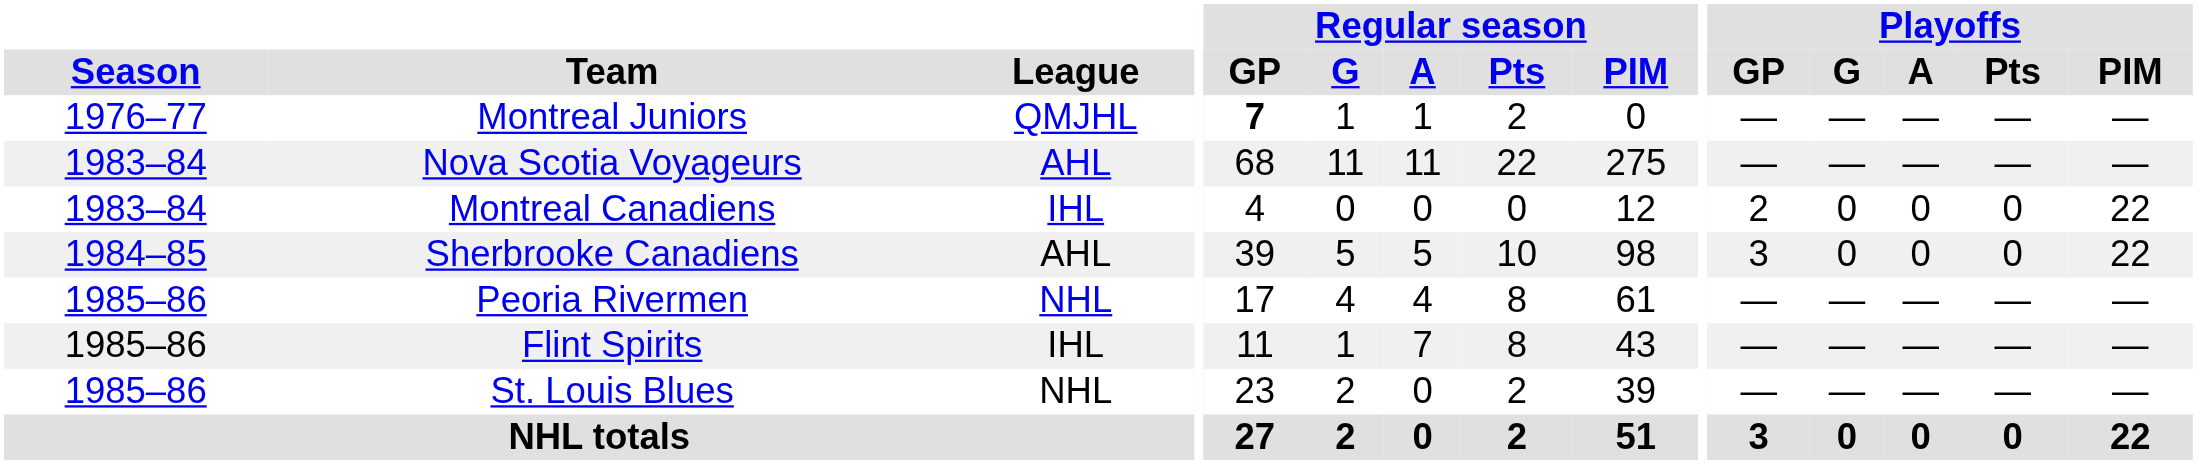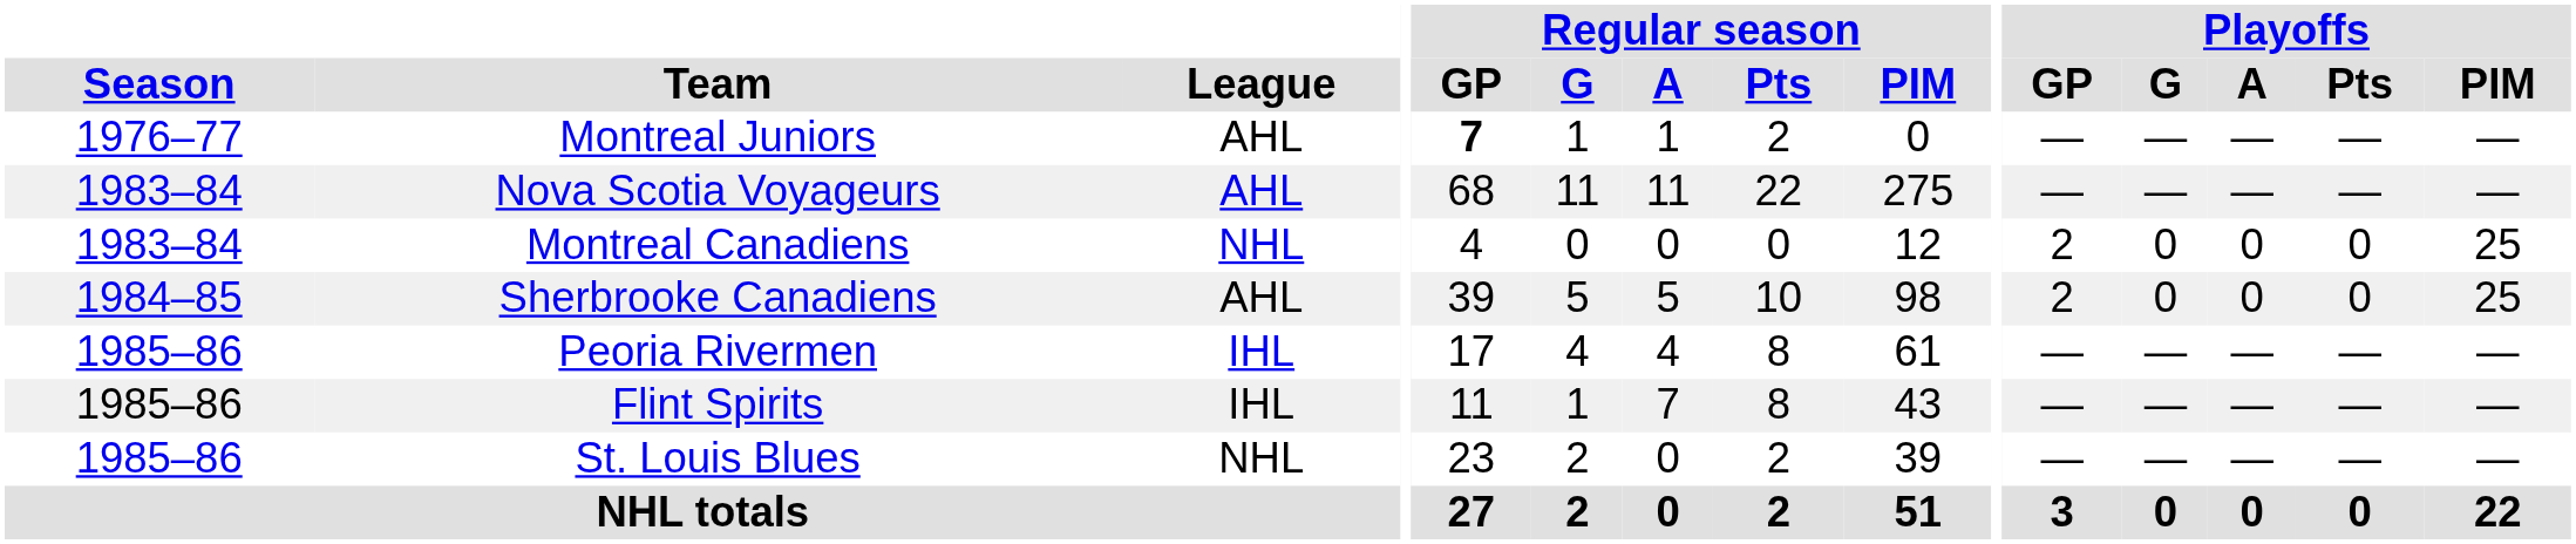 <table border="0" cellpadding="1" cellspacing="0" style="text-align:center; width:60em">
 <tr bgcolor="#e0e0e0">
 <th colspan="3" bgcolor="#ffffff"></th>
 <th rowspan="100" bgcolor="#ffffff"></th>
 <th colspan="5"><a href='#'>Regular season</a></th>
 <th rowspan="100" bgcolor="#ffffff"></th>
 <th colspan="5"><a href='#'>Playoffs</a></th>
 </tr>
 <tr bgcolor="#e0e0e0">
 <th><a href='#'>Season</a></th>
 <th>Team</th>
 <th>League</th>
 <th>GP</th>
 <th><a href='#'>G</a></th>
 <th><a href='#'>A</a></th>
 <th><a href='#'>Pts</a></th>
 <th><a href='#'>PIM</a></th>
 <th>GP</th>
 <th>G</th>
 <th>A</th>
 <th>Pts</th>
 <th>PIM</th>
 </tr>
 <tr>
 <td><a href='#'>1976–77</a></td>
 <td><a href='#'>Montreal Juniors</a></td>
-<td><a href='#'>QMJHL</a></td>
+<td>AHL</td>
 <td><strong>7</strong></td>
 <td>1</td>
 <td>1</td>
 <td>2</td>
 <td>0</td>
 <td>—</td>
 <td>—</td>
 <td>—</td>
 <td>—</td>
 <td>—</td>
 </tr>
 <tr bgcolor="#f0f0f0">
 <td><a href='#'>1983–84</a></td>
 <td><a href='#'>Nova Scotia Voyageurs</a></td>
 <td><a href='#'>AHL</a></td>
 <td>68</td>
 <td>11</td>
 <td>11</td>
 <td>22</td>
 <td>275</td>
 <td>—</td>
 <td>—</td>
 <td>—</td>
 <td>—</td>
 <td>—</td>
 </tr>
 <tr>
 <td><a href='#'>1983–84</a></td>
 <td><a href='#'>Montreal Canadiens</a></td>
-<td><a href='#'>IHL</a></td>
+<td><a href='#'>NHL</a></td>
 <td>4</td>
 <td>0</td>
 <td>0</td>
 <td>0</td>
 <td>12</td>
 <td>2</td>
 <td>0</td>
 <td>0</td>
 <td>0</td>
-<td>22</td>
+<td>25</td>
 </tr>
 <tr bgcolor="#f0f0f0">
 <td><a href='#'>1984–85</a></td>
 <td><a href='#'>Sherbrooke Canadiens</a></td>
 <td>AHL</td>
 <td>39</td>
 <td>5</td>
 <td>5</td>
 <td>10</td>
 <td>98</td>
-<td>3</td>
+<td>2</td>
 <td>0</td>
 <td>0</td>
 <td>0</td>
-<td>22</td>
+<td>25</td>
 </tr>
 <tr>
 <td><a href='#'>1985–86</a></td>
 <td><a href='#'>Peoria Rivermen</a></td>
-<td><a href='#'>NHL</a></td>
+<td><a href='#'>IHL</a></td>
 <td>17</td>
 <td>4</td>
 <td>4</td>
 <td>8</td>
 <td>61</td>
 <td>—</td>
 <td>—</td>
 <td>—</td>
 <td>—</td>
 <td>—</td>
 </tr>
 <tr bgcolor="#f0f0f0">
 <td>1985–86</td>
 <td><a href='#'>Flint Spirits</a></td>
 <td>IHL</td>
 <td>11</td>
 <td>1</td>
 <td>7</td>
 <td>8</td>
 <td>43</td>
 <td>—</td>
 <td>—</td>
 <td>—</td>
 <td>—</td>
 <td>—</td>
 </tr>
 <tr>
 <td><a href='#'>1985–86</a></td>
 <td><a href='#'>St. Louis Blues</a></td>
 <td>NHL</td>
 <td>23</td>
 <td>2</td>
 <td>0</td>
 <td>2</td>
 <td>39</td>
 <td>—</td>
 <td>—</td>
 <td>—</td>
 <td>—</td>
 <td>—</td>
 </tr>
 <tr bgcolor="#e0e0e0">
 <th colspan="3">NHL totals</th>
 <th>27</th>
 <th>2</th>
 <th>0</th>
 <th>2</th>
 <th>51</th>
 <th>3</th>
 <th>0</th>
 <th>0</th>
 <th>0</th>
 <th>22</th>
 </tr>
 </table>
